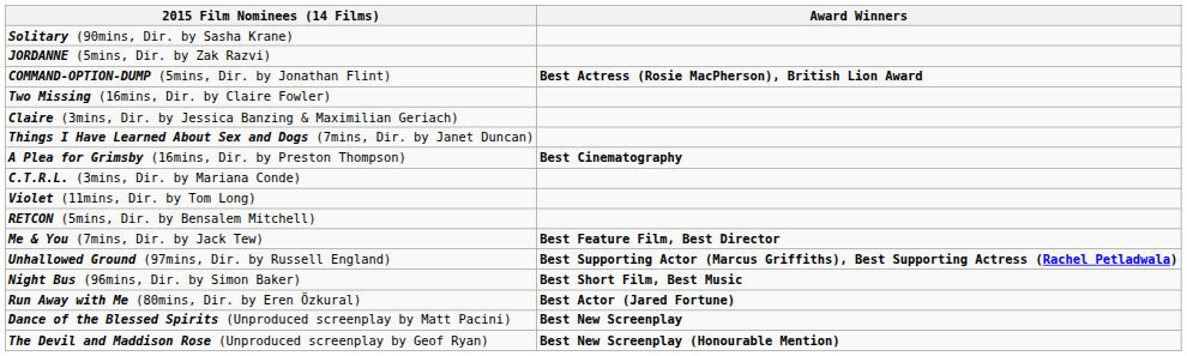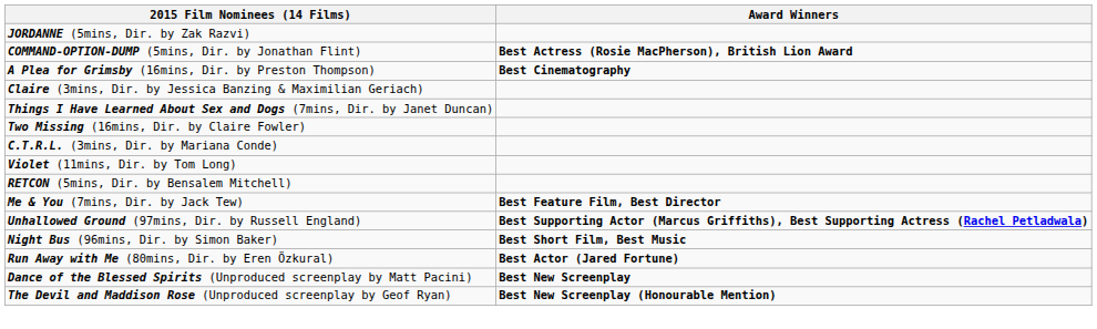 <table class="wikitable mw-collapsible mw-collapsed">
 <tr>
 <th><strong>2015 Film Nominees (14 Films)</strong></th>
 <th><strong>Award Winners</strong></th>
-</tr>
-<tr>
-<td><strong><em>Solitary</em></strong> (90mins, Dir. by Sasha Krane)</td>
-<td></td>
 </tr>
 <tr>
 <td><strong><em>JORDANNE</em></strong> (5mins, Dir. by Zak Razvi)</td>
 <td></td>
 </tr>
 <tr>
 <td><strong><em>COMMAND-OPTION-DUMP</em></strong> (5mins, Dir. by Jonathan Flint)</td>
 <td><strong>Best Actress (Rosie MacPherson), British Lion Award</strong></td>
 </tr>
 <tr>
-<td><strong><em>Two Missing</em></strong> (16mins, Dir. by Claire Fowler)</td>
-<td></td>
+<td><strong><em>A Plea for Grimsby</em></strong> (16mins, Dir. by Preston Thompson)</td>
+<td><strong>Best Cinematography</strong></td>
 </tr>
 <tr>
 <td><strong><em>Claire</em></strong> (3mins, Dir. by Jessica Banzing & Maximilian Geriach)</td>
 <td></td>
 </tr>
 <tr>
 <td><strong><em>Things I Have Learned About Sex and Dogs</em></strong> (7mins, Dir. by Janet Duncan)</td>
 <td></td>
 </tr>
 <tr>
-<td><strong><em>A Plea for Grimsby</em></strong> (16mins, Dir. by Preston Thompson)</td>
-<td><strong>Best Cinematography</strong></td>
+<td><strong><em>Two Missing</em></strong> (16mins, Dir. by Claire Fowler)</td>
+<td></td>
 </tr>
 <tr>
 <td><strong><em>C.T.R.L.</em></strong> (3mins, Dir. by Mariana Conde)</td>
 <td></td>
 </tr>
 <tr>
 <td><strong><em>Violet</em></strong> (11mins, Dir. by Tom Long)</td>
 <td></td>
 </tr>
 <tr>
 <td><strong><em>RETCON</em></strong> (5mins, Dir. by Bensalem Mitchell)</td>
 <td></td>
 </tr>
 <tr>
 <td><strong><em>Me & You</em></strong> (7mins, Dir. by Jack Tew)</td>
 <td><strong>Best Feature Film, Best Director</strong></td>
 </tr>
 <tr>
 <td><strong><em>Unhallowed Ground</em></strong> (97mins, Dir. by Russell England)</td>
 <td><strong>Best Supporting Actor (Marcus Griffiths), Best Supporting Actress (<a href='#'>Rachel Petladwala</a>)</strong></td>
 </tr>
 <tr>
 <td><strong><em>Night Bus</em></strong> (96mins, Dir. by Simon Baker)</td>
 <td><strong>Best Short Film, Best Music</strong></td>
 </tr>
 <tr>
 <td><strong><em>Run Away with Me</em></strong> (80mins, Dir. by Eren Özkural)</td>
 <td><strong>Best Actor (Jared Fortune)</strong></td>
 </tr>
 <tr>
 <td><strong><em>Dance of the Blessed Spirits</em></strong> (Unproduced screenplay by Matt  Pacini)</td>
 <td><strong>Best New Screenplay</strong></td>
 </tr>
 <tr>
 <td><strong><em>The Devil and Maddison Rose</em></strong> (Unproduced screenplay by Geof Ryan)</td>
 <td><strong>Best New Screenplay (Honourable Mention)</strong></td>
 </tr>
 </table>
